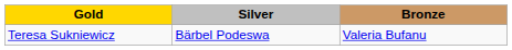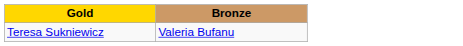 <table class="wikitable" style="text-align:left">
 <tr align="center">
 <td width=200 bgcolor=gold><strong>Gold</strong></td>
-<td width=200 bgcolor=silver><strong>Silver</strong></td>
 <td width=200 bgcolor=CC9966><strong>Bronze</strong></td>
 </tr>
 <tr>
 <td><a href='#'>Teresa Sukniewicz</a><br><em></em></td>
-<td><a href='#'>Bärbel Podeswa</a><br><em></em></td>
 <td><a href='#'>Valeria Bufanu</a><br><em></em></td>
 </tr>
 </table>
